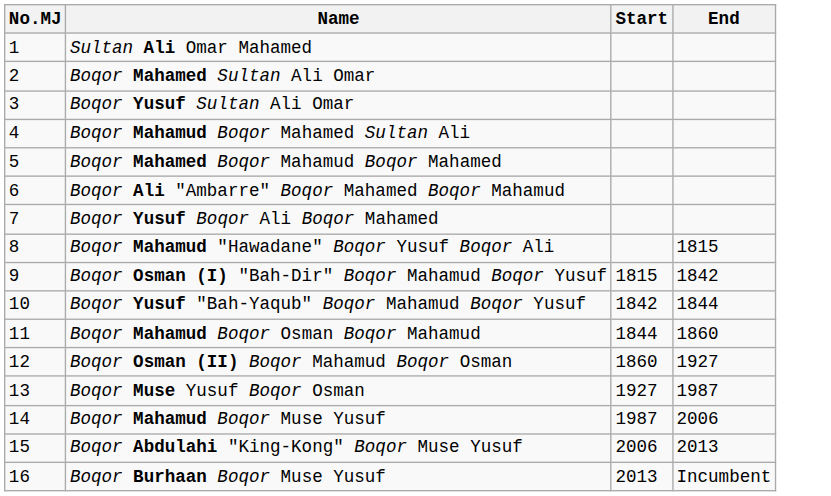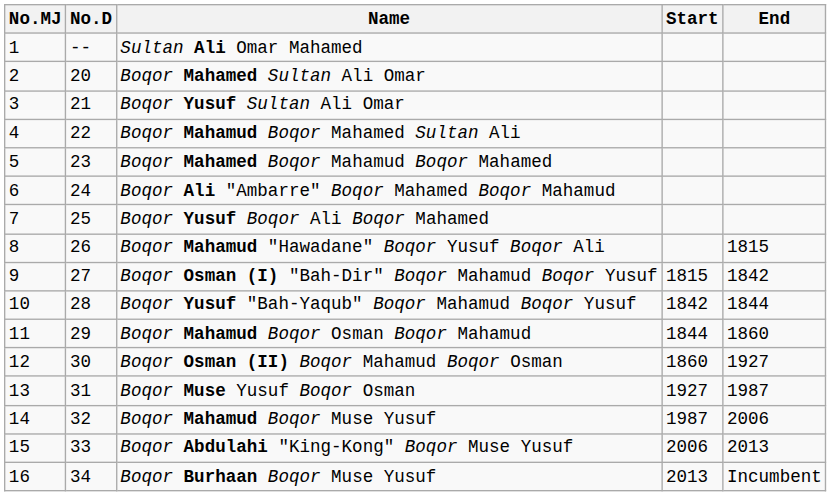 <table class="wikitable">
 <tr>
 <th>No.MJ</th>
+<th>No.D</th>
 <th>Name</th>
 <th>Start</th>
 <th>End</th>
 </tr>
 <tr>
 <td>1</td>
+<td>--</td>
 <td><em>Sultan</em> <strong>Ali</strong> Omar Mahamed</td>
 <td></td>
 <td></td>
 </tr>
 <tr>
 <td>2</td>
+<td>20</td>
 <td><em>Boqor</em> <strong>Mahamed</strong> <em>Sultan</em> Ali Omar</td>
 <td></td>
 <td></td>
 </tr>
 <tr>
 <td>3</td>
+<td>21</td>
 <td><em>Boqor</em> <strong>Yusuf</strong> <em>Sultan</em> Ali Omar</td>
 <td></td>
 <td></td>
 </tr>
 <tr>
 <td>4</td>
+<td>22</td>
 <td><em>Boqor</em> <strong>Mahamud</strong> <em>Boqor</em> Mahamed <em>Sultan</em> Ali</td>
 <td></td>
 <td></td>
 </tr>
 <tr>
 <td>5</td>
+<td>23</td>
 <td><em>Boqor</em> <strong>Mahamed</strong> <em>Boqor</em> Mahamud <em>Boqor</em> Mahamed</td>
 <td></td>
 <td></td>
 </tr>
 <tr>
 <td>6</td>
+<td>24</td>
 <td><em>Boqor</em> <strong>Ali</strong> "Ambarre" <em>Boqor</em> Mahamed <em>Boqor</em> Mahamud</td>
 <td></td>
 <td></td>
 </tr>
 <tr>
 <td>7</td>
+<td>25</td>
 <td><em>Boqor</em> <strong>Yusuf</strong> <em>Boqor</em> Ali <em>Boqor</em> Mahamed</td>
 <td></td>
 <td></td>
 </tr>
 <tr>
 <td>8</td>
+<td>26</td>
 <td><em>Boqor</em> <strong>Mahamud</strong> "Hawadane" <em>Boqor</em> Yusuf <em>Boqor</em> Ali</td>
 <td></td>
 <td>1815</td>
 </tr>
 <tr>
 <td>9</td>
+<td>27</td>
 <td><em>Boqor</em> <strong>Osman (I)</strong> "Bah-Dir" <em>Boqor</em> Mahamud <em>Boqor</em> Yusuf</td>
 <td>1815</td>
 <td>1842</td>
 </tr>
 <tr>
 <td>10</td>
+<td>28</td>
 <td><em>Boqor</em> <strong>Yusuf</strong> "Bah-Yaqub" <em>Boqor</em> Mahamud <em>Boqor</em> Yusuf</td>
 <td>1842</td>
 <td>1844</td>
 </tr>
 <tr>
 <td>11</td>
+<td>29</td>
 <td><em>Boqor</em> <strong>Mahamud</strong> <em>Boqor</em> Osman <em>Boqor</em> Mahamud</td>
 <td>1844</td>
 <td>1860</td>
 </tr>
 <tr>
 <td>12</td>
+<td>30</td>
 <td><em>Boqor</em> <strong>Osman (II)</strong> <em>Boqor</em> Mahamud <em>Boqor</em> Osman</td>
 <td>1860</td>
 <td>1927</td>
 </tr>
 <tr>
 <td>13</td>
+<td>31</td>
 <td><em>Boqor</em> <strong>Muse</strong> Yusuf <em>Boqor</em> Osman</td>
 <td>1927</td>
 <td>1987</td>
 </tr>
 <tr>
 <td>14</td>
+<td>32</td>
 <td><em>Boqor</em> <strong>Mahamud</strong> <em>Boqor</em> Muse Yusuf</td>
 <td>1987</td>
 <td>2006</td>
 </tr>
 <tr>
 <td>15</td>
+<td>33</td>
 <td><em>Boqor</em> <strong>Abdulahi</strong> "King-Kong" <em>Boqor</em> Muse Yusuf</td>
 <td>2006</td>
 <td>2013</td>
 </tr>
 <tr>
 <td>16</td>
+<td>34</td>
 <td><em>Boqor</em> <strong>Burhaan</strong> <em>Boqor</em> Muse Yusuf</td>
 <td>2013</td>
 <td>Incumbent</td>
 </tr>
 </table>
